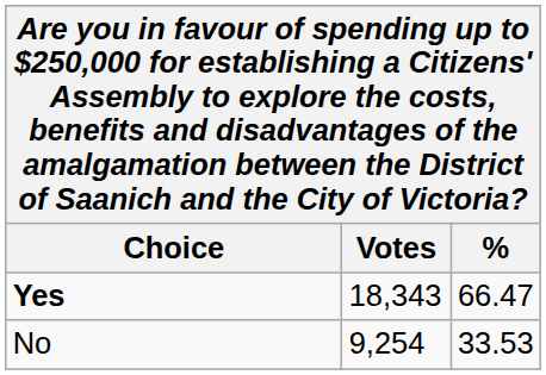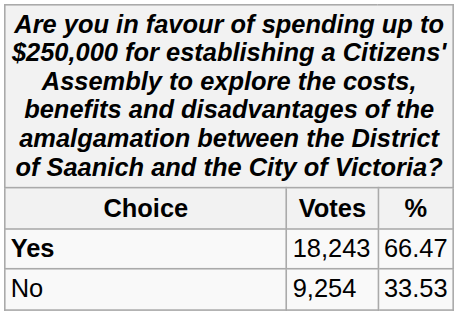 <table class="wikitable">
 <tr>
 <th colspan="3"><em>Are you in favour of spending up to $250,000 for establishing a Citizens' Assembly to explore the costs, benefits and disadvantages of the amalgamation between the District of Saanich and the City of Victoria?</em></th>
 </tr>
 <tr>
 <th style="width: 170px">Choice</th>
 <th style="width: 50px">Votes</th>
 <th style="width: 40px">%</th>
 </tr>
 <tr>
 <td><strong>Yes</strong></td>
-<td>18,343</td>
+<td>18,243</td>
 <td>66.47</td>
 </tr>
 <tr>
 <td>No</td>
 <td>9,254</td>
 <td>33.53</td>
 </tr>
 </table>
